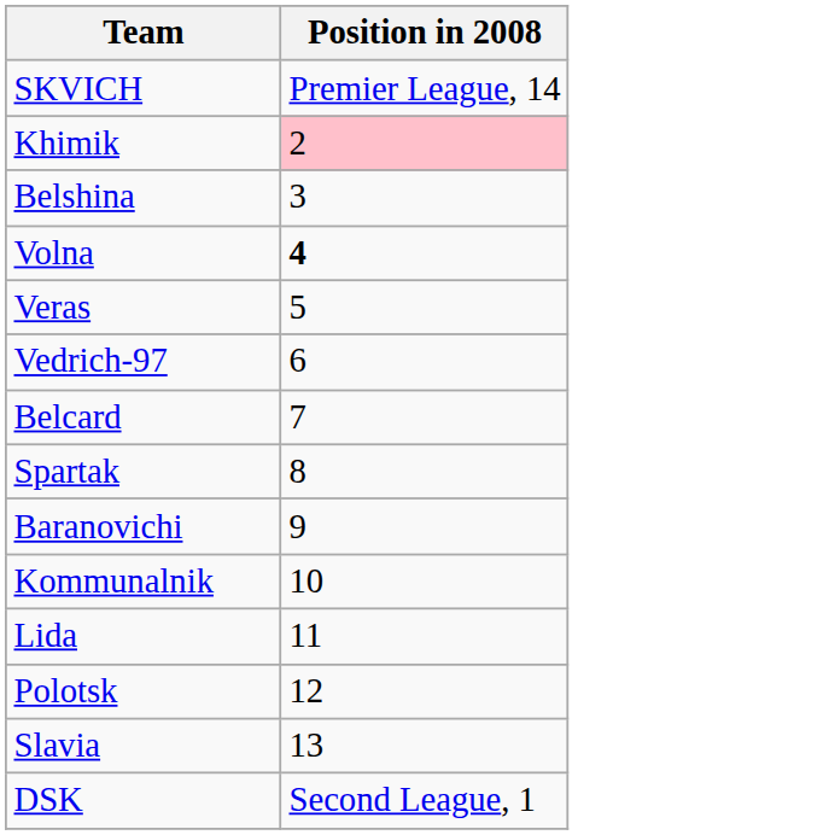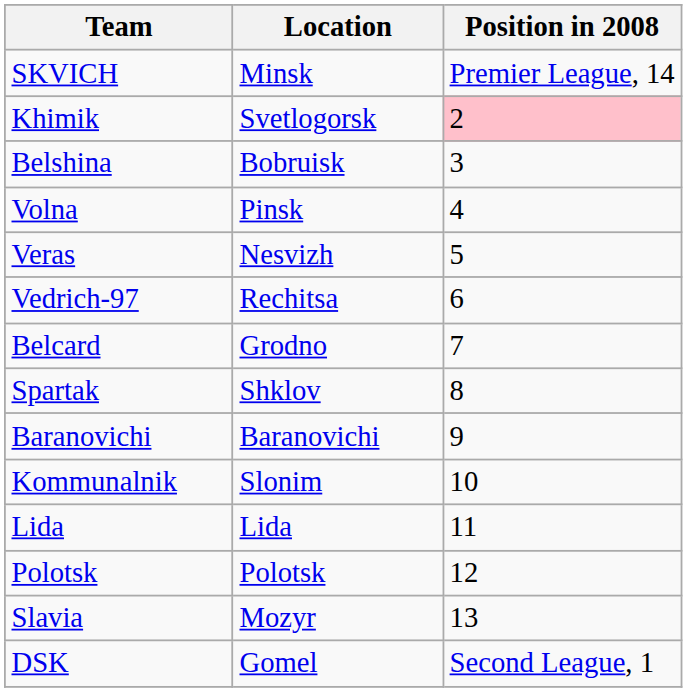 <table class="wikitable sortable" style="text-align:left">
 <tr>
 <th width=120>Team</th>
+<th width=110>Location</th>
 <th data-sort-type="number">Position in 2008</th>
 </tr>
 <tr>
 <td><a href='#'>SKVICH</a></td>
+<td><a href='#'>Minsk</a></td>
 <td><a href='#'>Premier League</a>, 14</td>
 </tr>
 <tr>
 <td><a href='#'>Khimik</a></td>
+<td><a href='#'>Svetlogorsk</a></td>
 <td style="background: pink;">2</td>
 </tr>
 <tr>
 <td><a href='#'>Belshina</a></td>
+<td><a href='#'>Bobruisk</a></td>
 <td>3</td>
 </tr>
 <tr>
 <td><a href='#'>Volna</a></td>
-<td><strong>4</strong></td>
+<td><a href='#'>Pinsk</a></td>
+<td>4</td>
 </tr>
 <tr>
 <td><a href='#'>Veras</a></td>
+<td><a href='#'>Nesvizh</a></td>
 <td>5</td>
 </tr>
 <tr>
 <td><a href='#'>Vedrich-97</a></td>
+<td><a href='#'>Rechitsa</a></td>
 <td>6</td>
 </tr>
 <tr>
 <td><a href='#'>Belcard</a></td>
+<td><a href='#'>Grodno</a></td>
 <td>7</td>
 </tr>
 <tr>
 <td><a href='#'>Spartak</a></td>
+<td><a href='#'>Shklov</a></td>
 <td>8</td>
 </tr>
 <tr>
+<td><a href='#'>Baranovichi</a></td>
 <td><a href='#'>Baranovichi</a></td>
 <td>9</td>
 </tr>
 <tr>
 <td><a href='#'>Kommunalnik</a></td>
+<td><a href='#'>Slonim</a></td>
 <td>10</td>
 </tr>
 <tr>
+<td><a href='#'>Lida</a></td>
 <td><a href='#'>Lida</a></td>
 <td>11</td>
 </tr>
 <tr>
 <td><a href='#'>Polotsk</a></td>
+<td><a href='#'>Polotsk</a></td>
 <td>12</td>
 </tr>
 <tr>
 <td><a href='#'>Slavia</a></td>
+<td><a href='#'>Mozyr</a></td>
 <td>13</td>
 </tr>
 <tr>
 <td><a href='#'>DSK</a></td>
+<td><a href='#'>Gomel</a></td>
 <td><a href='#'>Second League</a>, 1</td>
 </tr>
 </table>
